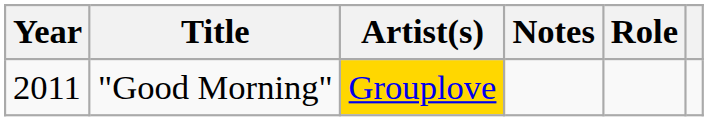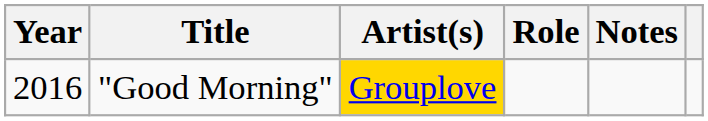 <table class="wikitable sortable plainrowheaders">
 <tr>
 <th>Year</th>
 <th>Title</th>
 <th>Artist(s)</th>
+<th>Role</th>
 <th>Notes</th>
-<th>Role</th>
 <th></th>
 </tr>
 <tr>
-<td>2011</td>
+<td>2016</td>
 <td>"Good Morning"</td>
 <td style="background: gold;"><a href='#'>Grouplove</a></td>
 <td></td>
 <td></td>
 <td style="text-align: center;"></td>
 </tr>
 </table>
